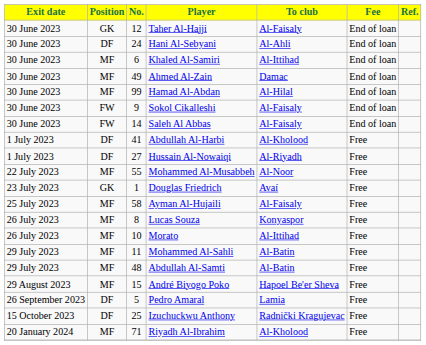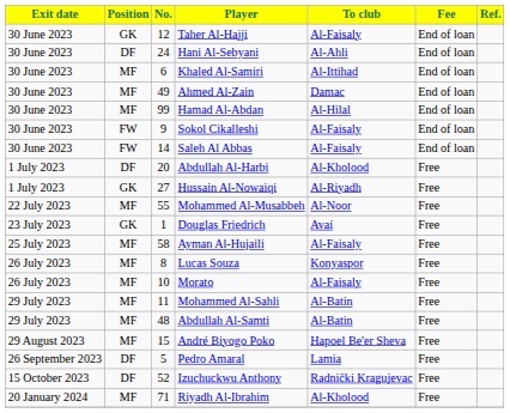 <table class="wikitable sortable">
 <tr>
 <th style="background:#FFFF00; color:#177245;">Exit date</th>
 <th style="background:#FFFF00; color:#177245;">Position</th>
 <th style="background:#FFFF00; color:#177245;">No.</th>
 <th style="background:#FFFF00; color:#177245;">Player</th>
 <th style="background:#FFFF00; color:#177245;">To club</th>
 <th style="background:#FFFF00; color:#177245;">Fee</th>
 <th style="background:#FFFF00; color:#177245;">Ref.</th>
 </tr>
 <tr>
 <td>30 June 2023</td>
 <td style="text-align:center;">GK</td>
 <td style="text-align:center;">12</td>
 <td style="text-align:left;"> <a href='#'>Taher Al-Hajji</a></td>
 <td style="text-align:left;"> <a href='#'>Al-Faisaly</a></td>
 <td>End of loan</td>
 <td></td>
 </tr>
 <tr>
 <td>30 June 2023</td>
 <td style="text-align:center;">DF</td>
 <td style="text-align:center;">24</td>
 <td style="text-align:left;"> <a href='#'>Hani Al-Sebyani</a></td>
 <td style="text-align:left;"> <a href='#'>Al-Ahli</a></td>
 <td>End of loan</td>
 <td></td>
 </tr>
 <tr>
 <td>30 June 2023</td>
 <td style="text-align:center;">MF</td>
 <td style="text-align:center;">6</td>
 <td style="text-align:left;"> <a href='#'>Khaled Al-Samiri</a></td>
 <td style="text-align:left;"> <a href='#'>Al-Ittihad</a></td>
 <td>End of loan</td>
 <td></td>
 </tr>
 <tr>
 <td>30 June 2023</td>
 <td style="text-align:center;">MF</td>
 <td style="text-align:center;">49</td>
 <td style="text-align:left;"> <a href='#'>Ahmed Al-Zain</a></td>
 <td style="text-align:left;"> <a href='#'>Damac</a></td>
 <td>End of loan</td>
 <td></td>
 </tr>
 <tr>
 <td>30 June 2023</td>
 <td style="text-align:center;">MF</td>
 <td style="text-align:center;">99</td>
 <td style="text-align:left;"> <a href='#'>Hamad Al-Abdan</a></td>
 <td style="text-align:left;"> <a href='#'>Al-Hilal</a></td>
 <td>End of loan</td>
 <td></td>
 </tr>
 <tr>
 <td>30 June 2023</td>
 <td style="text-align:center;">FW</td>
 <td style="text-align:center;">9</td>
 <td style="text-align:left;"> <a href='#'>Sokol Cikalleshi</a></td>
 <td style="text-align:left;"> <a href='#'>Al-Faisaly</a></td>
 <td>End of loan</td>
 <td></td>
 </tr>
 <tr>
 <td>30 June 2023</td>
 <td style="text-align:center;">FW</td>
 <td style="text-align:center;">14</td>
 <td style="text-align:left;"> <a href='#'>Saleh Al Abbas</a></td>
 <td style="text-align:left;"> <a href='#'>Al-Faisaly</a></td>
 <td>End of loan</td>
 <td></td>
 </tr>
 <tr>
 <td>1 July 2023</td>
 <td style="text-align:center;">DF</td>
-<td style="text-align:center;">41</td>
+<td style="text-align:center;">20</td>
 <td style="text-align:left;"> <a href='#'>Abdullah Al-Harbi</a></td>
 <td style="text-align:left;"> <a href='#'>Al-Kholood</a></td>
 <td>Free</td>
 <td></td>
 </tr>
 <tr>
 <td>1 July 2023</td>
-<td style="text-align:center;">DF</td>
+<td style="text-align:center;">GK</td>
 <td style="text-align:center;">27</td>
 <td style="text-align:left;"> <a href='#'>Hussain Al-Nowaiqi</a></td>
 <td style="text-align:left;"> <a href='#'>Al-Riyadh</a></td>
 <td>Free</td>
 <td></td>
 </tr>
 <tr>
 <td>22 July 2023</td>
 <td style="text-align:center;">MF</td>
 <td style="text-align:center;">55</td>
 <td style="text-align:left;"> <a href='#'>Mohammed Al-Musabbeh</a></td>
 <td style="text-align:left;"> <a href='#'>Al-Noor</a></td>
 <td>Free</td>
 <td></td>
 </tr>
 <tr>
 <td>23 July 2023</td>
 <td style="text-align:center;">GK</td>
 <td style="text-align:center;">1</td>
 <td style="text-align:left;"> <a href='#'>Douglas Friedrich</a></td>
 <td style="text-align:left;"> <a href='#'>Avaí</a></td>
 <td>Free</td>
 <td></td>
 </tr>
 <tr>
 <td>25 July 2023</td>
 <td style="text-align:center;">MF</td>
 <td style="text-align:center;">58</td>
 <td style="text-align:left;"> <a href='#'>Ayman Al-Hujaili</a></td>
 <td style="text-align:left;"> <a href='#'>Al-Faisaly</a></td>
 <td>Free</td>
 <td></td>
 </tr>
 <tr>
 <td>26 July 2023</td>
 <td style="text-align:center;">MF</td>
 <td style="text-align:center;">8</td>
 <td style="text-align:left;"> <a href='#'>Lucas Souza</a></td>
 <td style="text-align:left;"> <a href='#'>Konyaspor</a></td>
 <td>Free</td>
 <td></td>
 </tr>
 <tr>
 <td>26 July 2023</td>
 <td style="text-align:center;">MF</td>
 <td style="text-align:center;">10</td>
 <td style="text-align:left;"> <a href='#'>Morato</a></td>
-<td style="text-align:left;"> <a href='#'>Al-Ittihad</a></td>
+<td style="text-align:left;"> <a href='#'>Al-Faisaly</a></td>
 <td>Free</td>
 <td></td>
 </tr>
 <tr>
 <td>29 July 2023</td>
 <td style="text-align:center;">MF</td>
 <td style="text-align:center;">11</td>
 <td style="text-align:left;"> <a href='#'>Mohammed Al-Sahli</a></td>
 <td style="text-align:left;"> <a href='#'>Al-Batin</a></td>
 <td>Free</td>
 <td></td>
 </tr>
 <tr>
 <td>29 July 2023</td>
 <td style="text-align:center;">MF</td>
 <td style="text-align:center;">48</td>
 <td style="text-align:left;"> <a href='#'>Abdullah Al-Samti</a></td>
 <td style="text-align:left;"> <a href='#'>Al-Batin</a></td>
 <td>Free</td>
 <td></td>
 </tr>
 <tr>
 <td>29 August 2023</td>
 <td style="text-align:center;">MF</td>
 <td style="text-align:center;">15</td>
 <td style="text-align:left;"> <a href='#'>André Biyogo Poko</a></td>
 <td style="text-align:left;"> <a href='#'>Hapoel Be'er Sheva</a></td>
 <td>Free</td>
 <td></td>
 </tr>
 <tr>
 <td>26 September 2023</td>
 <td style="text-align:center;">DF</td>
 <td style="text-align:center;">5</td>
 <td style="text-align:left;"> <a href='#'>Pedro Amaral</a></td>
 <td style="text-align:left;"> <a href='#'>Lamia</a></td>
 <td>Free</td>
 <td></td>
 </tr>
 <tr>
 <td>15 October 2023</td>
 <td style="text-align:center;">DF</td>
-<td style="text-align:center;">25</td>
+<td style="text-align:center;">52</td>
 <td style="text-align:left;"> <a href='#'>Izuchuckwu Anthony</a></td>
 <td style="text-align:left;"> <a href='#'>Radnički Kragujevac</a></td>
 <td>Free</td>
 <td></td>
 </tr>
 <tr>
 <td>20 January 2024</td>
 <td style="text-align:center;">MF</td>
 <td style="text-align:center;">71</td>
 <td style="text-align:left;"> <a href='#'>Riyadh Al-Ibrahim</a></td>
 <td style="text-align:left;"> <a href='#'>Al-Kholood</a></td>
 <td>Free</td>
 <td></td>
 </tr>
 <tr>
 </tr>
 </table>
